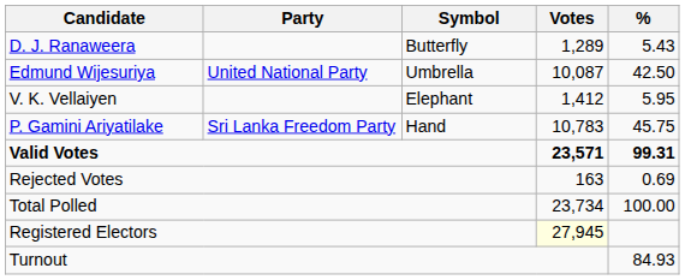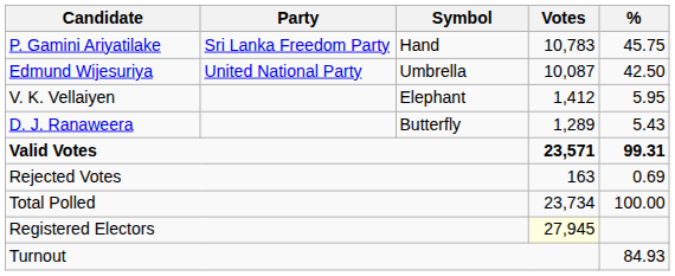 <table class="wikitable" border="1" style="text-align:right;">
 <tr>
 <th align=left width="180">Candidate</th>
 <th align=left width="180">Party</th>
 <th align=left width="120">Symbol</th>
 <th align=left width="60">Votes</th>
 <th align=left width="60">%</th>
 </tr>
 <tr>
-<td align=left><a href='#'>D. J. Ranaweera</a></td>
-<td align=left></td>
-<td align=left>Butterfly</td>
-<td align=right>1,289</td>
-<td align=right>5.43</td>
+<td align=left><a href='#'>P. Gamini Ariyatilake</a></td>
+<td align=left><a href='#'>Sri Lanka Freedom Party</a></td>
+<td align=left>Hand</td>
+<td align=right>10,783</td>
+<td align=right>45.75</td>
 </tr>
 <tr>
 <td align=left><a href='#'>Edmund Wijesuriya</a></td>
 <td align=left><a href='#'>United National Party</a></td>
 <td align=left>Umbrella</td>
 <td align=right>10,087</td>
 <td align=right>42.50</td>
 </tr>
 <tr>
 <td align=left>V. K. Vellaiyen</td>
 <td align=left></td>
 <td align=left>Elephant</td>
 <td align=right>1,412</td>
 <td align=right>5.95</td>
 </tr>
 <tr>
-<td align=left><a href='#'>P. Gamini Ariyatilake</a></td>
-<td align=left><a href='#'>Sri Lanka Freedom Party</a></td>
-<td align=left>Hand</td>
-<td align=right>10,783</td>
-<td align=right>45.75</td>
+<td align=left><a href='#'>D. J. Ranaweera</a></td>
+<td align=left></td>
+<td align=left>Butterfly</td>
+<td align=right>1,289</td>
+<td align=right>5.43</td>
 </tr>
 <tr>
 <td align=left colspan=3><strong>Valid Votes</strong></td>
 <td align=right><strong>23,571</strong></td>
 <td align=right><strong>99.31</strong></td>
 </tr>
 <tr>
 <td align=left colspan=3>Rejected Votes</td>
 <td align=right>163</td>
 <td align=right>0.69</td>
 </tr>
 <tr>
 <td align=left colspan=3>Total Polled</td>
 <td align=right>23,734</td>
 <td align=right>100.00</td>
 </tr>
 <tr>
 <td align=left colspan=3>Registered Electors</td>
 <td align=right style="background: lightyellow;">27,945</td>
 <td></td>
 </tr>
 <tr>
 <td align=left colspan=4>Turnout</td>
 <td align=right>84.93</td>
 </tr>
 </table>
